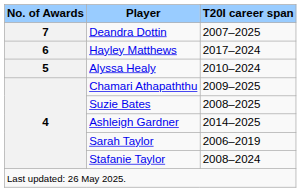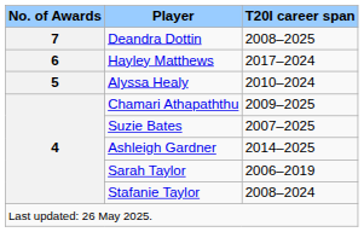 <table class="wikitable">
 <tr>
 <th style="background-color:#99ccff;" scope="col">No. of Awards</th>
 <th style="background-color:#99ccff;" scope="col">Player</th>
 <th style="background-color:#99ccff;" scope="col">T20I career span</th>
 </tr>
 <tr>
 <th scope="row">7</th>
 <td> <a href='#'>Deandra Dottin</a></td>
-<td>2007–2025</td>
+<td>2008–2025</td>
 </tr>
 <tr>
 <th scope="row">6</th>
 <td> <a href='#'>Hayley Matthews</a></td>
 <td>2017–2024</td>
 </tr>
 <tr>
 <th scope="row">5</th>
 <td> <a href='#'>Alyssa Healy</a></td>
 <td>2010–2024</td>
 </tr>
 <tr>
 <th rowspan="5">4</th>
 <td> <a href='#'>Chamari Athapaththu</a></td>
 <td>2009–2025</td>
 </tr>
 <tr>
 <td> <a href='#'>Suzie Bates</a></td>
-<td>2008–2025</td>
+<td>2007–2025</td>
 </tr>
 <tr>
 <td> <a href='#'>Ashleigh Gardner</a></td>
 <td>2014–2025</td>
 </tr>
 <tr>
 <td> <a href='#'>Sarah Taylor</a></td>
 <td>2006–2019</td>
 </tr>
 <tr>
 <td> <a href='#'>Stafanie Taylor</a></td>
 <td>2008–2024</td>
 </tr>
 <tr class="sortbottom">
 <td colspan="3" scope="row" style="text-align:left"><small>Last updated: 26 May 2025.</small></td>
 </tr>
 </table>
